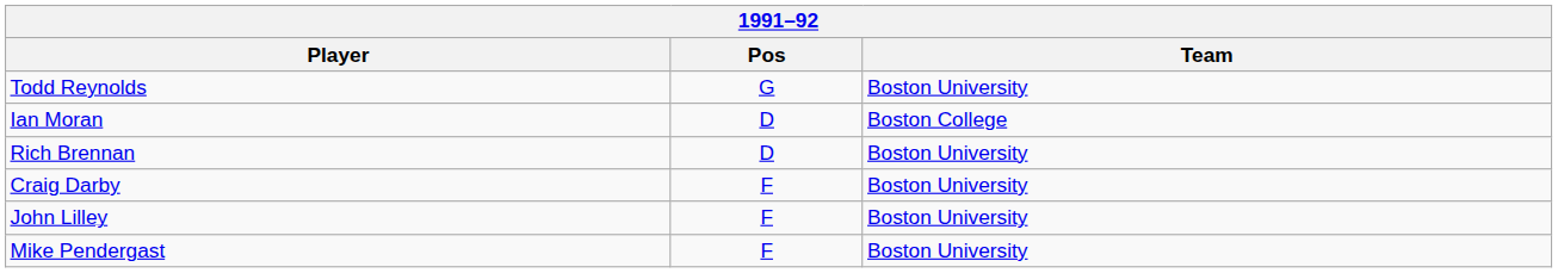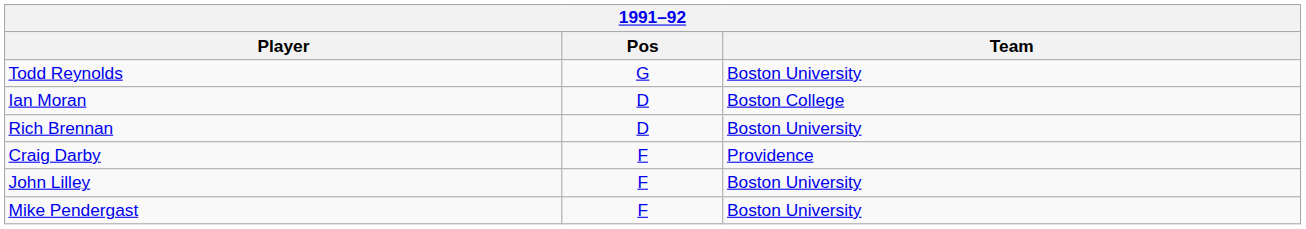 <table class="wikitable" width=95%>
 <tr>
 <th colspan=3><a href='#'>1991–92</a></th>
 </tr>
 <tr>
 <th>Player</th>
 <th>Pos</th>
 <th>Team</th>
 </tr>
 <tr>
 <td><a href='#'>Todd Reynolds</a></td>
 <td align=center><a href='#'>G</a></td>
 <td><a href='#'>Boston University</a></td>
 </tr>
 <tr>
 <td><a href='#'>Ian Moran</a></td>
 <td align=center><a href='#'>D</a></td>
 <td><a href='#'>Boston College</a></td>
 </tr>
 <tr>
 <td><a href='#'>Rich Brennan</a></td>
 <td align=center><a href='#'>D</a></td>
 <td><a href='#'>Boston University</a></td>
 </tr>
 <tr>
 <td><a href='#'>Craig Darby</a></td>
 <td align=center><a href='#'>F</a></td>
-<td><a href='#'>Boston University</a></td>
+<td><a href='#'>Providence</a></td>
 </tr>
 <tr>
 <td><a href='#'>John Lilley</a></td>
 <td align=center><a href='#'>F</a></td>
 <td><a href='#'>Boston University</a></td>
 </tr>
 <tr>
 <td><a href='#'>Mike Pendergast</a></td>
 <td align=center><a href='#'>F</a></td>
 <td><a href='#'>Boston University</a></td>
 </tr>
 </table>
